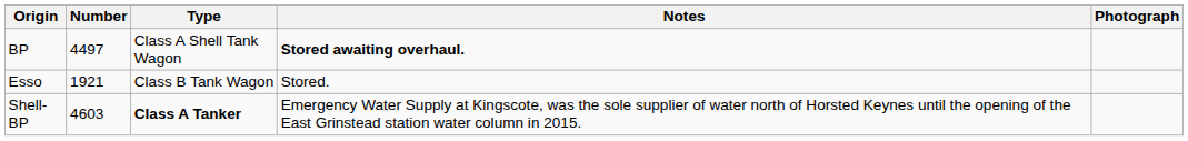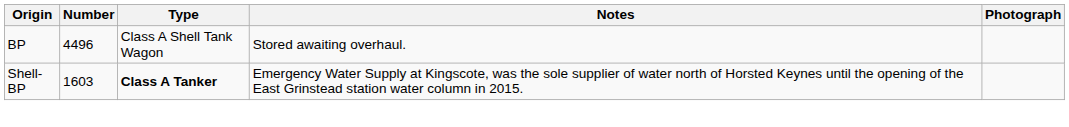 <table class="wikitable">
 <tr>
 <th>Origin</th>
 <th>Number</th>
 <th>Type</th>
 <th>Notes</th>
 <th>Photograph</th>
 </tr>
 <tr>
 <td>BP</td>
-<td>4497</td>
+<td>4496</td>
 <td>Class A Shell Tank Wagon</td>
-<td><strong>Stored awaiting overhaul.</strong></td>
-<td></td>
-</tr>
-<tr>
-<td>Esso</td>
-<td>1921</td>
-<td>Class B Tank Wagon</td>
-<td>Stored.</td>
+<td>Stored awaiting overhaul.</td>
 <td></td>
 </tr>
 <tr>
 <td>Shell-BP</td>
-<td>4603</td>
+<td>1603</td>
 <td><strong>Class A Tanker</strong></td>
 <td>Emergency Water Supply at Kingscote, was the sole supplier of water north of Horsted Keynes until the opening of the East Grinstead station water column in 2015.</td>
 <td></td>
 </tr>
 </table>
